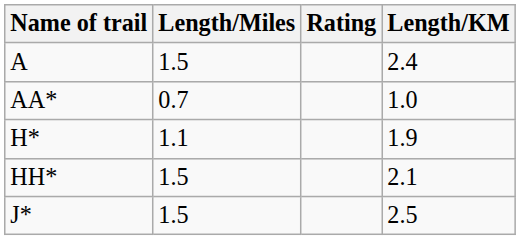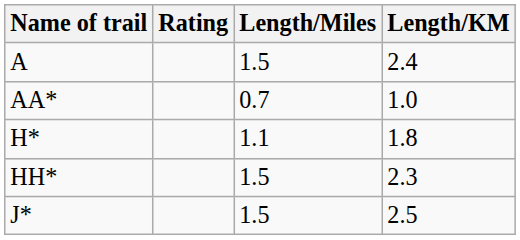 <table class="wikitable">
 <tr>
 <th>Name of trail</th>
+<th>Rating</th>
 <th>Length/Miles</th>
-<th>Rating</th>
 <th>Length/KM</th>
 </tr>
 <tr>
 <td>A</td>
+<td></td>
 <td>1.5</td>
-<td></td>
 <td>2.4</td>
 </tr>
 <tr>
 <td>AA*</td>
+<td></td>
 <td>0.7</td>
-<td></td>
 <td>1.0</td>
 </tr>
 <tr>
 <td>H*</td>
+<td> </td>
 <td>1.1</td>
-<td> </td>
-<td>1.9</td>
+<td>1.8</td>
 </tr>
 <tr>
 <td>HH*</td>
+<td> </td>
 <td>1.5</td>
-<td> </td>
-<td>2.1</td>
+<td>2.3</td>
 </tr>
 <tr>
 <td>J*</td>
+<td> </td>
 <td>1.5</td>
-<td> </td>
 <td>2.5</td>
 </tr>
 </table>
